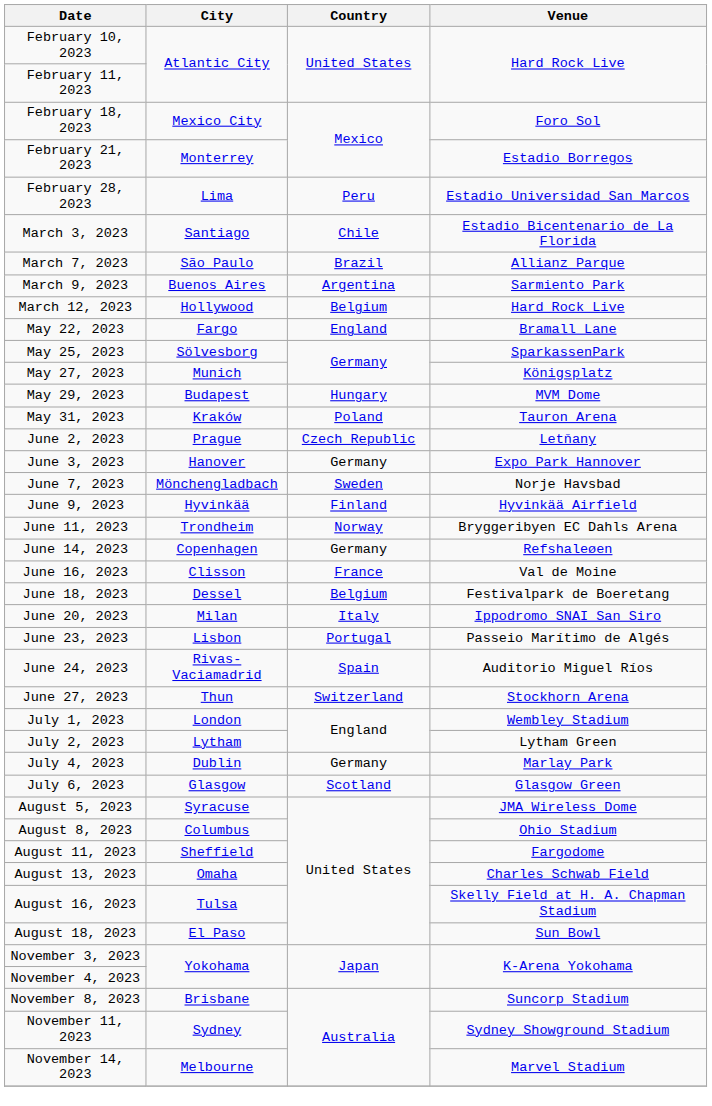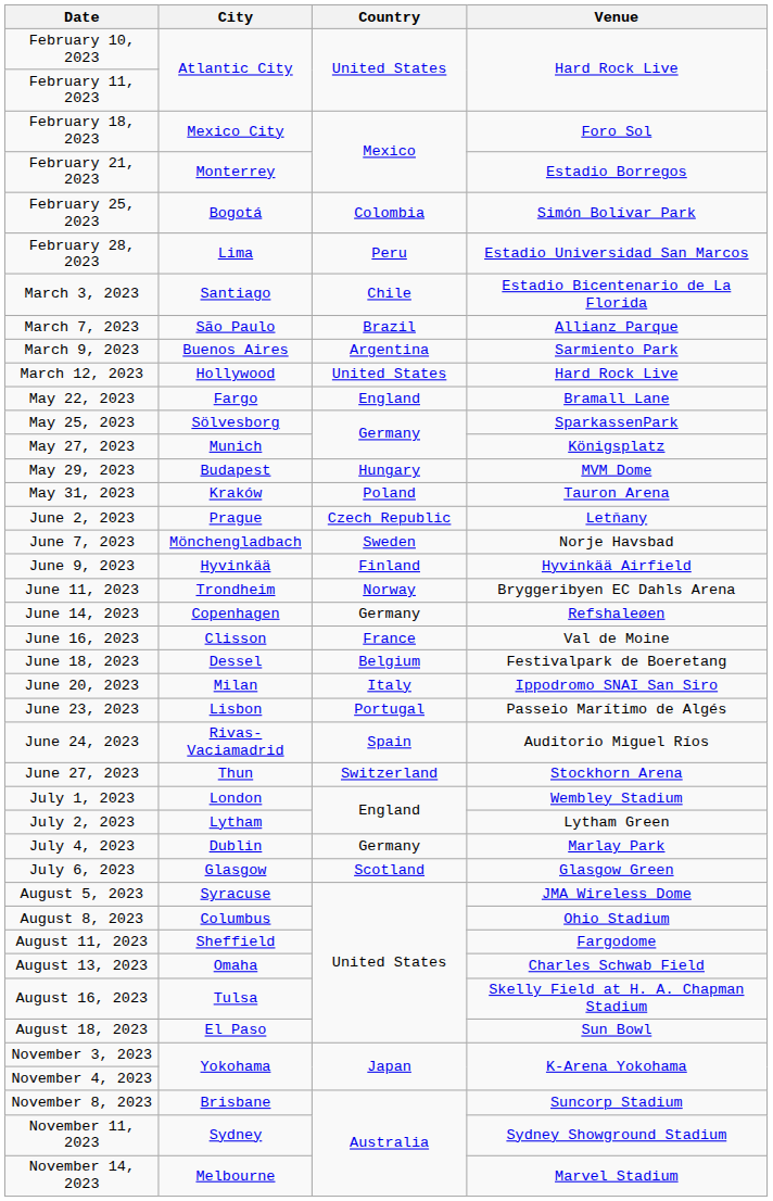 <table class="wikitable plainrowheaders" style="text-align:center;">
 <tr>
 <th scope="col" style="width:10em;">Date</th>
 <th scope="col" style="width:10em;">City</th>
 <th scope="col" style="width:10em;">Country</th>
 <th scope="col" style="width:20em;">Venue</th>
 </tr>
 <tr>
 <td>February 10, 2023</td>
 <td rowspan="2"><a href='#'>Atlantic City</a></td>
 <td rowspan="2"><a href='#'>United States</a></td>
 <td rowspan="2"><a href='#'>Hard Rock Live</a></td>
 </tr>
 <tr>
 <td>February 11, 2023</td>
 </tr>
 <tr>
 <td>February 18, 2023</td>
 <td><a href='#'>Mexico City</a></td>
 <td rowspan="2"><a href='#'>Mexico</a></td>
 <td><a href='#'>Foro Sol</a></td>
 </tr>
 <tr>
 <td>February 21, 2023</td>
 <td><a href='#'>Monterrey</a></td>
 <td><a href='#'>Estadio Borregos</a></td>
 </tr>
 <tr>
+<td>February 25, 2023</td>
+<td><a href='#'>Bogotá</a></td>
+<td><a href='#'>Colombia</a></td>
+<td><a href='#'>Simón Bolívar Park</a></td>
+</tr>
+<tr>
 <td>February 28, 2023</td>
 <td><a href='#'>Lima</a></td>
 <td><a href='#'>Peru</a></td>
 <td><a href='#'>Estadio Universidad San Marcos</a></td>
 </tr>
 <tr>
 <td>March 3, 2023</td>
 <td><a href='#'>Santiago</a></td>
 <td><a href='#'>Chile</a></td>
 <td><a href='#'>Estadio Bicentenario de La Florida</a></td>
 </tr>
 <tr>
 <td>March 7, 2023</td>
 <td><a href='#'>São Paulo</a></td>
 <td><a href='#'>Brazil</a></td>
 <td><a href='#'>Allianz Parque</a></td>
 </tr>
 <tr>
 <td>March 9, 2023</td>
 <td><a href='#'>Buenos Aires</a></td>
 <td><a href='#'>Argentina</a></td>
 <td><a href='#'>Sarmiento Park</a></td>
 </tr>
 <tr>
 <td>March 12, 2023</td>
 <td><a href='#'>Hollywood</a></td>
-<td><a href='#'>Belgium</a></td>
+<td><a href='#'>United States</a></td>
 <td><a href='#'>Hard Rock Live</a></td>
 </tr>
 <tr>
 <td>May 22, 2023</td>
 <td><a href='#'>Fargo</a></td>
 <td><a href='#'>England</a></td>
 <td><a href='#'>Bramall Lane</a></td>
 </tr>
 <tr>
 <td>May 25, 2023</td>
 <td><a href='#'>Sölvesborg</a></td>
 <td rowspan="2"><a href='#'>Germany</a></td>
 <td><a href='#'>SparkassenPark</a></td>
 </tr>
 <tr>
 <td>May 27, 2023</td>
 <td><a href='#'>Munich</a></td>
 <td><a href='#'>Königsplatz</a></td>
 </tr>
 <tr>
 <td>May 29, 2023</td>
 <td><a href='#'>Budapest</a></td>
 <td><a href='#'>Hungary</a></td>
 <td><a href='#'>MVM Dome</a></td>
 </tr>
 <tr>
 <td>May 31, 2023</td>
 <td><a href='#'>Kraków</a></td>
 <td><a href='#'>Poland</a></td>
 <td><a href='#'>Tauron Arena</a></td>
 </tr>
 <tr>
 <td>June 2, 2023</td>
 <td><a href='#'>Prague</a></td>
 <td><a href='#'>Czech Republic</a></td>
 <td><a href='#'>Letňany</a></td>
-</tr>
-<tr>
-<td>June 3, 2023</td>
-<td><a href='#'>Hanover</a></td>
-<td>Germany</td>
-<td><a href='#'>Expo Park Hannover</a></td>
 </tr>
 <tr>
 <td>June 7, 2023</td>
 <td><a href='#'>Mönchengladbach</a></td>
 <td><a href='#'>Sweden</a></td>
 <td>Norje Havsbad</td>
 </tr>
 <tr>
 <td>June 9, 2023</td>
 <td><a href='#'>Hyvinkää</a></td>
 <td><a href='#'>Finland</a></td>
 <td><a href='#'>Hyvinkää Airfield</a></td>
 </tr>
 <tr>
 <td>June 11, 2023</td>
 <td><a href='#'>Trondheim</a></td>
 <td><a href='#'>Norway</a></td>
 <td>Bryggeribyen EC Dahls Arena</td>
 </tr>
 <tr>
 <td>June 14, 2023</td>
 <td><a href='#'>Copenhagen</a></td>
 <td>Germany</td>
 <td><a href='#'>Refshaleøen</a></td>
 </tr>
 <tr>
 <td>June 16, 2023</td>
 <td><a href='#'>Clisson</a></td>
 <td><a href='#'>France</a></td>
 <td>Val de Moine</td>
 </tr>
 <tr>
 <td>June 18, 2023</td>
 <td><a href='#'>Dessel</a></td>
 <td><a href='#'>Belgium</a></td>
 <td>Festivalpark de Boeretang</td>
 </tr>
 <tr>
 <td>June 20, 2023</td>
 <td><a href='#'>Milan</a></td>
 <td><a href='#'>Italy</a></td>
 <td><a href='#'>Ippodromo SNAI San Siro</a></td>
 </tr>
 <tr>
 <td>June 23, 2023</td>
 <td><a href='#'>Lisbon</a></td>
 <td><a href='#'>Portugal</a></td>
 <td>Passeio Marítimo de Algés</td>
 </tr>
 <tr>
 <td>June 24, 2023</td>
 <td><a href='#'>Rivas-Vaciamadrid</a></td>
 <td><a href='#'>Spain</a></td>
 <td>Auditorio Miguel Ríos</td>
 </tr>
 <tr>
 <td>June 27, 2023</td>
 <td><a href='#'>Thun</a></td>
 <td><a href='#'>Switzerland</a></td>
 <td><a href='#'>Stockhorn Arena</a></td>
 </tr>
 <tr>
 <td>July 1, 2023</td>
 <td><a href='#'>London</a></td>
 <td rowspan="2">England</td>
 <td><a href='#'>Wembley Stadium</a></td>
 </tr>
 <tr>
 <td>July 2, 2023</td>
 <td><a href='#'>Lytham</a></td>
 <td>Lytham Green</td>
 </tr>
 <tr>
 <td>July 4, 2023</td>
 <td><a href='#'>Dublin</a></td>
 <td>Germany</td>
 <td><a href='#'>Marlay Park</a></td>
 </tr>
 <tr>
 <td>July 6, 2023</td>
 <td><a href='#'>Glasgow</a></td>
 <td><a href='#'>Scotland</a></td>
 <td><a href='#'>Glasgow Green</a></td>
 </tr>
 <tr>
 <td>August 5, 2023</td>
 <td><a href='#'>Syracuse</a></td>
 <td rowspan="6">United States</td>
 <td><a href='#'>JMA Wireless Dome</a></td>
 </tr>
 <tr>
 <td>August 8, 2023</td>
 <td><a href='#'>Columbus</a></td>
 <td><a href='#'>Ohio Stadium</a></td>
 </tr>
 <tr>
 <td>August 11, 2023</td>
 <td><a href='#'>Sheffield</a></td>
 <td><a href='#'>Fargodome</a></td>
 </tr>
 <tr>
 <td>August 13, 2023</td>
 <td><a href='#'>Omaha</a></td>
 <td><a href='#'>Charles Schwab Field</a></td>
 </tr>
 <tr>
 <td>August 16, 2023</td>
 <td><a href='#'>Tulsa</a></td>
 <td><a href='#'>Skelly Field at H. A. Chapman Stadium</a></td>
 </tr>
 <tr>
 <td>August 18, 2023</td>
 <td><a href='#'>El Paso</a></td>
 <td><a href='#'>Sun Bowl</a></td>
 </tr>
 <tr>
 <td>November 3, 2023</td>
 <td rowspan="2"><a href='#'>Yokohama</a></td>
 <td rowspan="2"><a href='#'>Japan</a></td>
 <td rowspan="2"><a href='#'>K-Arena Yokohama</a></td>
 </tr>
 <tr>
 <td>November 4, 2023</td>
 </tr>
 <tr>
 <td>November 8, 2023</td>
 <td><a href='#'>Brisbane</a></td>
 <td rowspan="3"><a href='#'>Australia</a></td>
 <td><a href='#'>Suncorp Stadium</a></td>
 </tr>
 <tr>
 <td>November 11, 2023</td>
 <td><a href='#'>Sydney</a></td>
 <td><a href='#'>Sydney Showground Stadium</a></td>
 </tr>
 <tr>
 <td>November 14, 2023</td>
 <td><a href='#'>Melbourne</a></td>
 <td><a href='#'>Marvel Stadium</a></td>
 </tr>
 <tr>
 </tr>
 </table>
